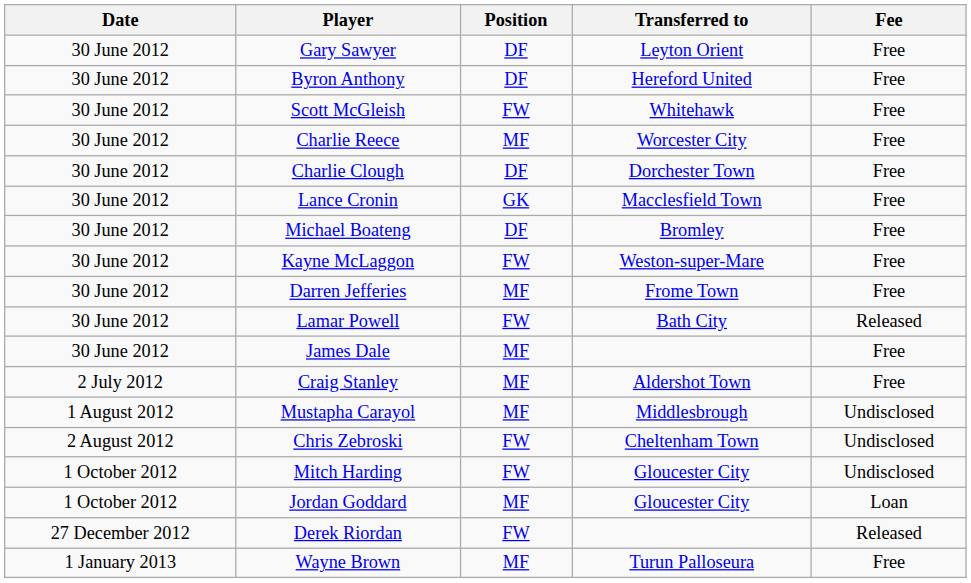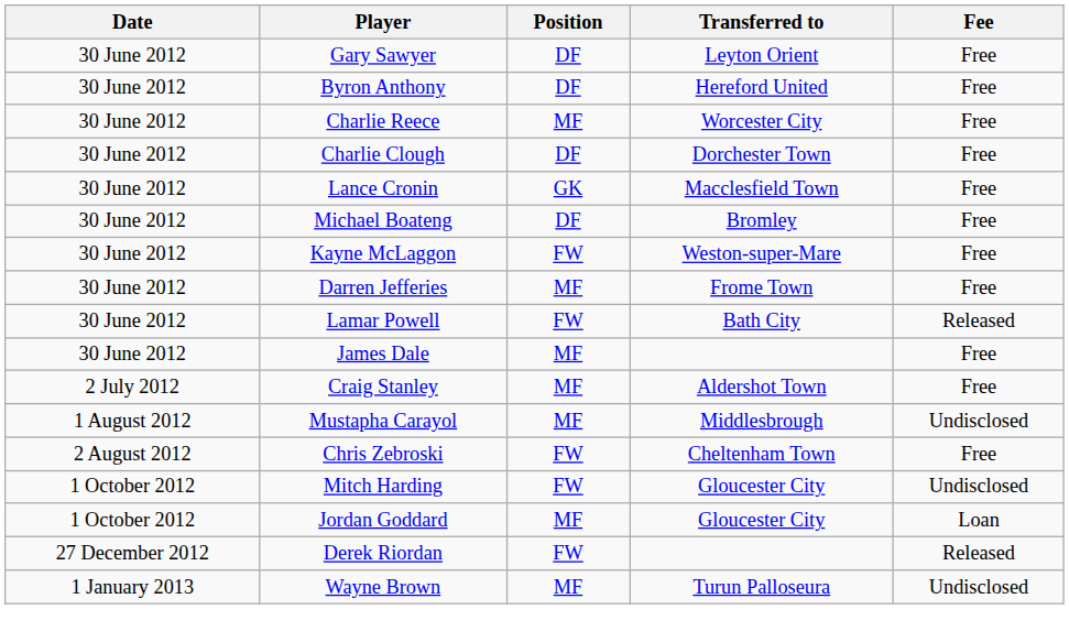 <table class="wikitable"  style="text-align:center; font-size:90%; width:60%;">
 <tr>
 <th>Date</th>
 <th>Player</th>
 <th>Position</th>
 <th>Transferred to</th>
 <th>Fee</th>
 </tr>
 <tr>
 <td>30 June 2012</td>
 <td><a href='#'>Gary Sawyer</a></td>
 <td><a href='#'>DF</a></td>
 <td><a href='#'>Leyton Orient</a></td>
 <td>Free</td>
 </tr>
 <tr>
 <td>30 June 2012</td>
 <td><a href='#'>Byron Anthony</a></td>
 <td><a href='#'>DF</a></td>
 <td><a href='#'>Hereford United</a></td>
-<td>Free</td>
-</tr>
-<tr>
-<td>30 June 2012</td>
-<td><a href='#'>Scott McGleish</a></td>
-<td><a href='#'>FW</a></td>
-<td><a href='#'>Whitehawk</a></td>
 <td>Free</td>
 </tr>
 <tr>
 <td>30 June 2012</td>
 <td><a href='#'>Charlie Reece</a></td>
 <td><a href='#'>MF</a></td>
 <td><a href='#'>Worcester City</a></td>
 <td>Free</td>
 </tr>
 <tr>
 <td>30 June 2012</td>
 <td><a href='#'>Charlie Clough</a></td>
 <td><a href='#'>DF</a></td>
 <td><a href='#'>Dorchester Town</a></td>
 <td>Free</td>
 </tr>
 <tr>
 <td>30 June 2012</td>
 <td><a href='#'>Lance Cronin</a></td>
 <td><a href='#'>GK</a></td>
 <td><a href='#'>Macclesfield Town</a></td>
 <td>Free</td>
 </tr>
 <tr>
 <td>30 June 2012</td>
 <td><a href='#'>Michael Boateng</a></td>
 <td><a href='#'>DF</a></td>
 <td><a href='#'>Bromley</a></td>
 <td>Free</td>
 </tr>
 <tr>
 <td>30 June 2012</td>
 <td><a href='#'>Kayne McLaggon</a></td>
 <td><a href='#'>FW</a></td>
 <td><a href='#'>Weston-super-Mare</a></td>
 <td>Free</td>
 </tr>
 <tr>
 <td>30 June 2012</td>
 <td><a href='#'>Darren Jefferies</a></td>
 <td><a href='#'>MF</a></td>
 <td><a href='#'>Frome Town</a></td>
 <td>Free</td>
 </tr>
 <tr>
 <td>30 June 2012</td>
 <td><a href='#'>Lamar Powell</a></td>
 <td><a href='#'>FW</a></td>
 <td><a href='#'>Bath City</a></td>
 <td>Released</td>
 </tr>
 <tr>
 <td>30 June 2012</td>
 <td><a href='#'>James Dale</a></td>
 <td><a href='#'>MF</a></td>
 <td></td>
 <td>Free</td>
 </tr>
 <tr>
 <td>2 July 2012</td>
 <td><a href='#'>Craig Stanley</a></td>
 <td><a href='#'>MF</a></td>
 <td><a href='#'>Aldershot Town</a></td>
 <td>Free</td>
 </tr>
 <tr>
 <td>1 August 2012</td>
 <td><a href='#'>Mustapha Carayol</a></td>
 <td><a href='#'>MF</a></td>
 <td><a href='#'>Middlesbrough</a></td>
 <td>Undisclosed</td>
 </tr>
 <tr>
 <td>2 August 2012</td>
 <td><a href='#'>Chris Zebroski</a></td>
 <td><a href='#'>FW</a></td>
 <td><a href='#'>Cheltenham Town</a></td>
-<td>Undisclosed</td>
+<td>Free</td>
 </tr>
 <tr>
 <td>1 October 2012</td>
 <td><a href='#'>Mitch Harding</a></td>
 <td><a href='#'>FW</a></td>
 <td><a href='#'>Gloucester City</a></td>
 <td>Undisclosed</td>
 </tr>
 <tr>
 <td>1 October 2012</td>
 <td><a href='#'>Jordan Goddard</a></td>
 <td><a href='#'>MF</a></td>
 <td><a href='#'>Gloucester City</a></td>
 <td>Loan</td>
 </tr>
 <tr>
 <td>27 December 2012</td>
 <td><a href='#'>Derek Riordan</a></td>
 <td><a href='#'>FW</a></td>
 <td></td>
 <td>Released</td>
 </tr>
 <tr>
 <td>1 January 2013</td>
 <td><a href='#'>Wayne Brown</a></td>
 <td><a href='#'>MF</a></td>
 <td><a href='#'>Turun Palloseura</a></td>
-<td>Free</td>
+<td>Undisclosed</td>
 </tr>
 </table>
